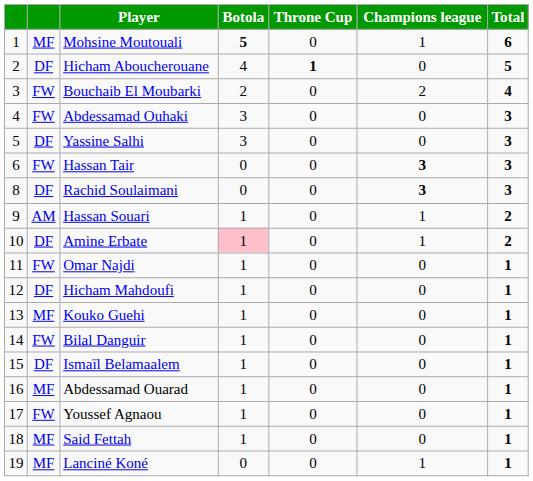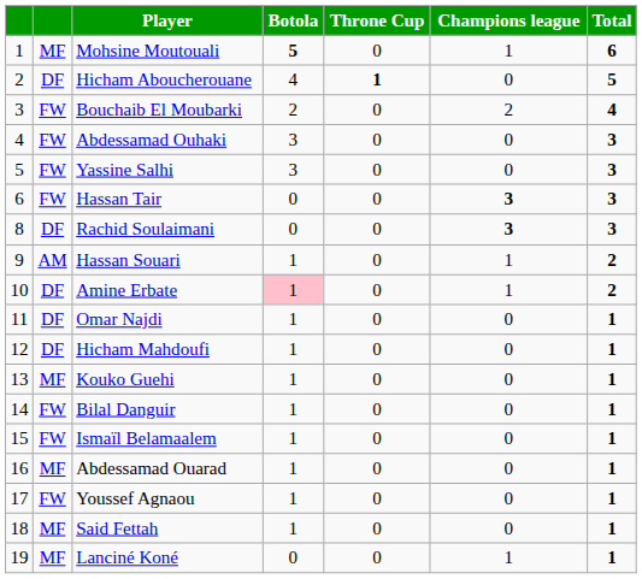 <table class="wikitable" style="width:60%; text-align:center; font-size:95%; text-align:centre;">
 <tr>
 <th style="background:#009900; color:white;"></th>
 <th style="background:#009900; color:white;"></th>
 <th style="background:#009900; color:white;">Player</th>
 <th style="background:#009900; color:white;">Botola</th>
 <th style="background:#009900; color:white;">Throne Cup</th>
 <th style="background:#009900; color:white;">Champions league</th>
 <th style="background:#009900; color:white;">Total</th>
 </tr>
 <tr>
 <td rowspan="-">1</td>
 <td><a href='#'>MF</a></td>
 <td rowspan="-" style="text-align:left;"> <a href='#'>Mohsine Moutouali</a></td>
 <td rowspan="-"><strong>5</strong></td>
 <td rowspan="-">0</td>
 <td rowspan="-">1</td>
 <td rowspan="-"><strong>6</strong></td>
 </tr>
 <tr>
 <td rowspan="-">2</td>
 <td rowspan="-"><a href='#'>DF</a></td>
 <td rowspan="-" style="text-align:left;"> <a href='#'>Hicham Aboucherouane</a></td>
 <td rowspan="-">4</td>
 <td rowspan="-"><strong>1</strong></td>
 <td rowspan="-">0</td>
 <td rowspan="-"><strong>5</strong></td>
 </tr>
 <tr>
 <td rowspan="-">3</td>
 <td><a href='#'>FW</a></td>
 <td rowspan="-" style="text-align:left;"> <a href='#'>Bouchaib El Moubarki</a></td>
 <td rowspan="-">2</td>
 <td rowspan="-">0</td>
 <td rowspan="-">2</td>
 <td rowspan="-"><strong>4</strong></td>
 </tr>
 <tr>
 <td rowspan="-">4</td>
 <td><a href='#'>FW</a></td>
 <td rowspan="-" style="text-align:left;"> <a href='#'>Abdessamad Ouhaki</a></td>
 <td rowspan="-">3</td>
 <td rowspan="-">0</td>
 <td rowspan="-">0</td>
 <td rowspan="-"><strong>3</strong></td>
 </tr>
 <tr>
 <td rowspan="-">5</td>
-<td rowspan="-"><a href='#'>DF</a></td>
+<td rowspan="-"><a href='#'>FW</a></td>
 <td rowspan="-" style="text-align:left;"> <a href='#'>Yassine Salhi</a></td>
 <td rowspan="-">3</td>
 <td rowspan="-">0</td>
 <td rowspan="-">0</td>
 <td rowspan="-"><strong>3</strong></td>
 </tr>
 <tr>
 <td rowspan="-">6</td>
 <td><a href='#'>FW</a></td>
 <td rowspan="-" style="text-align:left;"> <a href='#'>Hassan Tair</a></td>
 <td rowspan="-">0</td>
 <td rowspan="-">0</td>
 <td rowspan="-"><strong>3</strong></td>
 <td rowspan="-"><strong>3</strong></td>
 </tr>
 <tr>
 <td rowspan="-">8</td>
 <td rowspan="-"><a href='#'>DF</a></td>
 <td rowspan="-" style="text-align:left;"> <a href='#'>Rachid Soulaimani</a></td>
 <td rowspan="-">0</td>
 <td rowspan="-">0</td>
 <td rowspan="-"><strong>3</strong></td>
 <td rowspan="-"><strong>3</strong></td>
 </tr>
 <tr>
 <td rowspan="-">9</td>
 <td rowspan="-"><a href='#'>AM</a></td>
 <td rowspan="-" style="text-align:left;"> <a href='#'>Hassan Souari</a></td>
 <td rowspan="-">1</td>
 <td rowspan="-">0</td>
 <td rowspan="-">1</td>
 <td rowspan="-"><strong>2</strong></td>
 </tr>
 <tr>
 <td rowspan="-">10</td>
 <td rowspan="-"><a href='#'>DF</a></td>
 <td rowspan="-" style="text-align:left;"> <a href='#'>Amine Erbate</a></td>
 <td rowspan="-" style="background: pink;">1</td>
 <td rowspan="-">0</td>
 <td rowspan="-">1</td>
 <td rowspan="-"><strong>2</strong></td>
 </tr>
 <tr>
 <td rowspan="-">11</td>
-<td><a href='#'>FW</a></td>
+<td rowspan="-"><a href='#'>DF</a></td>
 <td rowspan="-" style="text-align:left;"> <a href='#'>Omar Najdi</a></td>
 <td rowspan="-">1</td>
 <td rowspan="-">0</td>
 <td rowspan="-">0</td>
 <td rowspan="-"><strong>1</strong></td>
 </tr>
 <tr>
 <td rowspan="-">12</td>
 <td rowspan="-"><a href='#'>DF</a></td>
 <td rowspan="-" style="text-align:left;"> <a href='#'>Hicham Mahdoufi</a></td>
 <td rowspan="-">1</td>
 <td rowspan="-">0</td>
 <td rowspan="-">0</td>
 <td rowspan="-"><strong>1</strong></td>
 </tr>
 <tr>
 <td rowspan="-">13</td>
 <td><a href='#'>MF</a></td>
 <td rowspan="-" style="text-align:left;"> <a href='#'>Kouko Guehi</a></td>
 <td rowspan="-">1</td>
 <td rowspan="-">0</td>
 <td rowspan="-">0</td>
 <td rowspan="-"><strong>1</strong></td>
 </tr>
 <tr>
 <td rowspan="-">14</td>
 <td><a href='#'>FW</a></td>
 <td rowspan="-" style="text-align:left;"> <a href='#'>Bilal Danguir</a></td>
 <td rowspan="-">1</td>
 <td rowspan="-">0</td>
 <td rowspan="-">0</td>
 <td rowspan="-"><strong>1</strong></td>
 </tr>
 <tr>
 <td rowspan="-">15</td>
-<td rowspan="-"><a href='#'>DF</a></td>
+<td><a href='#'>FW</a></td>
 <td rowspan="-" style="text-align:left;"> <a href='#'>Ismaïl Belamaalem</a></td>
 <td rowspan="-">1</td>
 <td rowspan="-">0</td>
 <td rowspan="-">0</td>
 <td rowspan="-"><strong>1</strong></td>
 </tr>
 <tr>
 <td rowspan="-">16</td>
 <td><a href='#'>MF</a></td>
 <td rowspan="-" style="text-align:left;"> Abdessamad Ouarad</td>
 <td rowspan="-">1</td>
 <td rowspan="-">0</td>
 <td rowspan="-">0</td>
 <td rowspan="-"><strong>1</strong></td>
 </tr>
 <tr>
 <td rowspan="-">17</td>
 <td><a href='#'>FW</a></td>
 <td rowspan="-" style="text-align:left;"> Youssef Agnaou</td>
 <td rowspan="-">1</td>
 <td rowspan="-">0</td>
 <td rowspan="-">0</td>
 <td rowspan="-"><strong>1</strong></td>
 </tr>
 <tr>
 <td rowspan="-">18</td>
 <td><a href='#'>MF</a></td>
 <td rowspan="-" style="text-align:left;"> <a href='#'>Said Fettah</a></td>
 <td rowspan="-">1</td>
 <td rowspan="-">0</td>
 <td rowspan="-">0</td>
 <td rowspan="-"><strong>1</strong></td>
 </tr>
 <tr>
 <td rowspan="-">19</td>
 <td><a href='#'>MF</a></td>
 <td rowspan="-" style="text-align:left;"> <a href='#'>Lanciné Koné</a></td>
 <td rowspan="-">0</td>
 <td rowspan="-">0</td>
 <td rowspan="-">1</td>
 <td rowspan="-"><strong>1</strong></td>
 </tr>
 </table>
